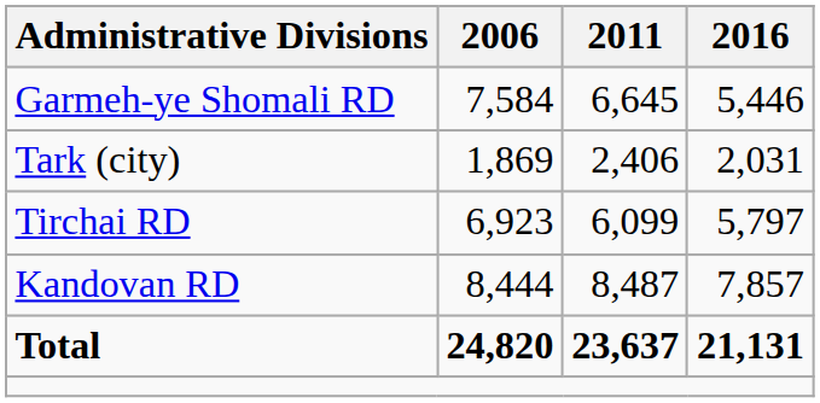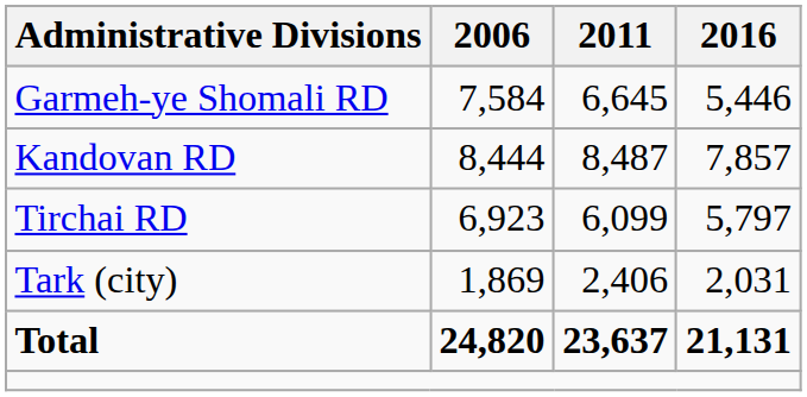 <table class="wikitable">
 <tr>
 <th>Administrative Divisions</th>
 <th>2006</th>
 <th>2011</th>
 <th>2016</th>
 </tr>
 <tr>
 <td><a href='#'>Garmeh-ye Shomali RD</a></td>
 <td style="text-align: right;">7,584</td>
 <td style="text-align: right;">6,645</td>
 <td style="text-align: right;">5,446</td>
 </tr>
 <tr>
-<td><a href='#'>Tark</a> (city)</td>
-<td style="text-align: right;">1,869</td>
-<td style="text-align: right;">2,406</td>
-<td style="text-align: right;">2,031</td>
+<td><a href='#'>Kandovan RD</a></td>
+<td style="text-align: right;">8,444</td>
+<td style="text-align: right;">8,487</td>
+<td style="text-align: right;">7,857</td>
 </tr>
 <tr>
 <td><a href='#'>Tirchai RD</a></td>
 <td style="text-align: right;">6,923</td>
 <td style="text-align: right;">6,099</td>
 <td style="text-align: right;">5,797</td>
 </tr>
 <tr>
-<td><a href='#'>Kandovan RD</a></td>
-<td style="text-align: right;">8,444</td>
-<td style="text-align: right;">8,487</td>
-<td style="text-align: right;">7,857</td>
+<td><a href='#'>Tark</a> (city)</td>
+<td style="text-align: right;">1,869</td>
+<td style="text-align: right;">2,406</td>
+<td style="text-align: right;">2,031</td>
 </tr>
 <tr>
 <td><strong>Total</strong></td>
 <td style="text-align: right;"><strong>24,820</strong></td>
 <td style="text-align: right;"><strong>23,637</strong></td>
 <td style="text-align: right;"><strong>21,131</strong></td>
 </tr>
 <tr>
 <td colspan=4></td>
 </tr>
 </table>
